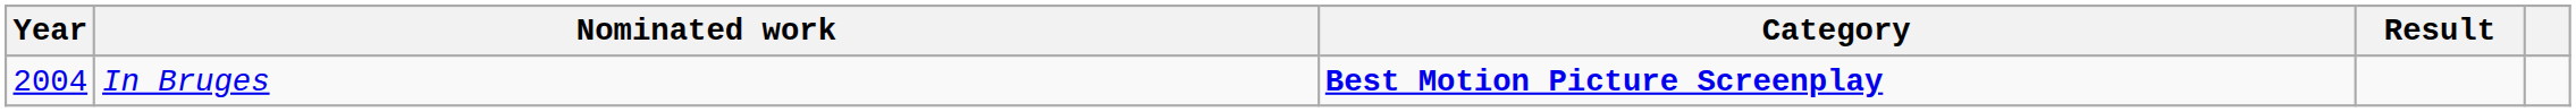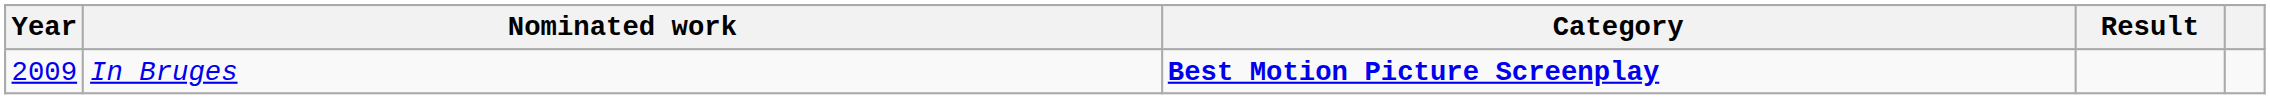 <table class="wikitable">
 <tr>
 <th scope="col" style="width:1em;">Year</th>
 <th scope="col" style="width:39em;">Nominated work</th>
 <th scope="col" style="width:33em;">Category</th>
 <th scope="col" style="width:5em;">Result</th>
 <th scope="col" style="width:1em;"></th>
 </tr>
 <tr>
-<td><a href='#'>2004</a></td>
+<td><a href='#'>2009</a></td>
 <td><em><a href='#'>In Bruges</a></em></td>
 <td><strong><a href='#'>Best Motion Picture Screenplay</a></strong></td>
 <td></td>
 <td style="text-align:center;"></td>
 </tr>
 </table>
